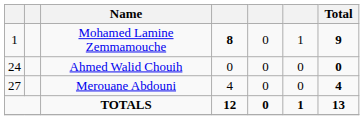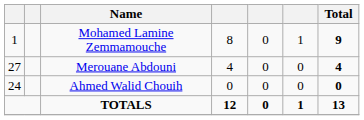 <table class="wikitable sortable alternance"  style="font-size:85%; text-align:center; line-height:14px; width:60%;">
 <tr>
 <th width=15></th>
 <th width=15></th>
 <th width=210>Name</th>
 <th width=40></th>
 <th width=40></th>
 <th width=40></th>
 <th width=40>Total</th>
 </tr>
 <tr>
 <td>1</td>
 <td></td>
 <td><a href='#'>Mohamed Lamine Zemmamouche</a></td>
-<td><strong>8</strong></td>
+<td>8</td>
 <td>0</td>
 <td>1</td>
 <td><strong>9</strong></td>
+</tr>
+<tr>
+<td>27</td>
+<td></td>
+<td><a href='#'>Merouane Abdouni</a></td>
+<td>4</td>
+<td>0</td>
+<td>0</td>
+<td><strong>4</strong></td>
 </tr>
 <tr>
 <td>24</td>
 <td></td>
 <td><a href='#'>Ahmed Walid Chouih</a></td>
 <td>0</td>
 <td>0</td>
 <td>0</td>
 <td><strong>0</strong></td>
-</tr>
-<tr>
-<td>27</td>
-<td></td>
-<td><a href='#'>Merouane Abdouni</a></td>
-<td>4</td>
-<td>0</td>
-<td>0</td>
-<td><strong>4</strong></td>
 </tr>
 <tr>
 <td colspan="2"></td>
 <td><strong>TOTALS</strong></td>
 <td><strong>12</strong></td>
 <td><strong>0</strong></td>
 <td><strong>1</strong></td>
 <td><strong>13</strong></td>
 </tr>
 <tr>
 </tr>
 </table>
